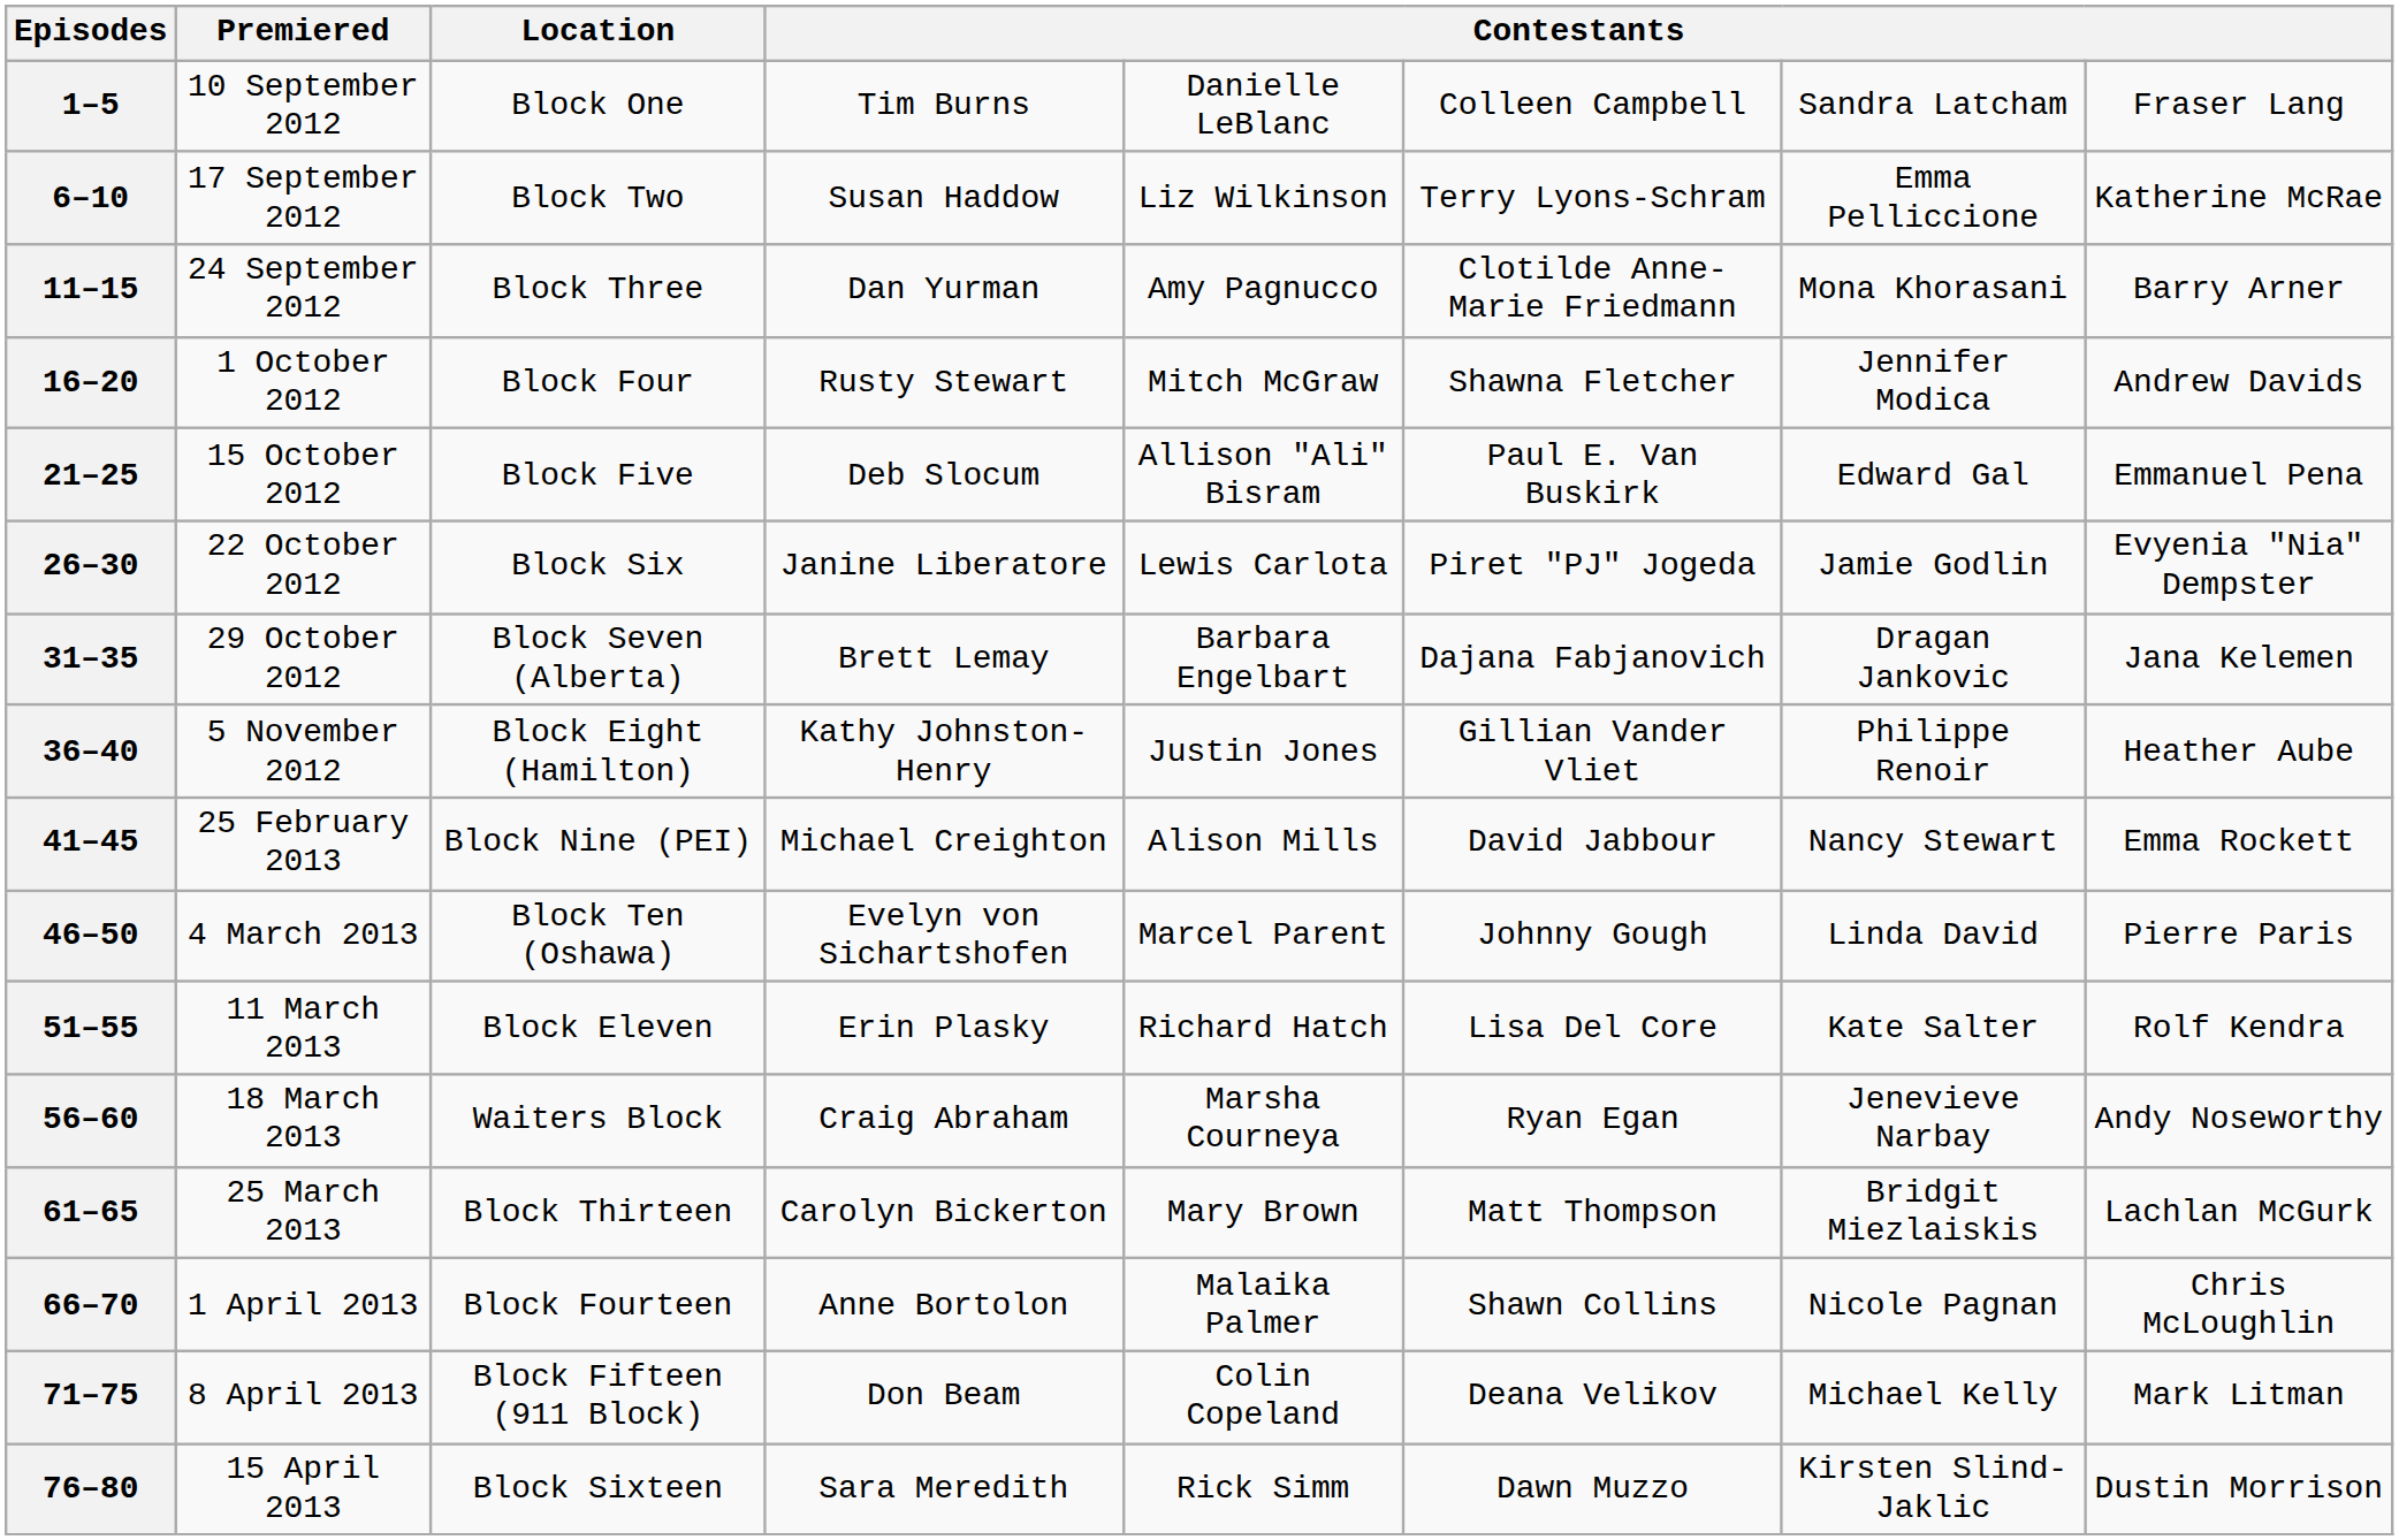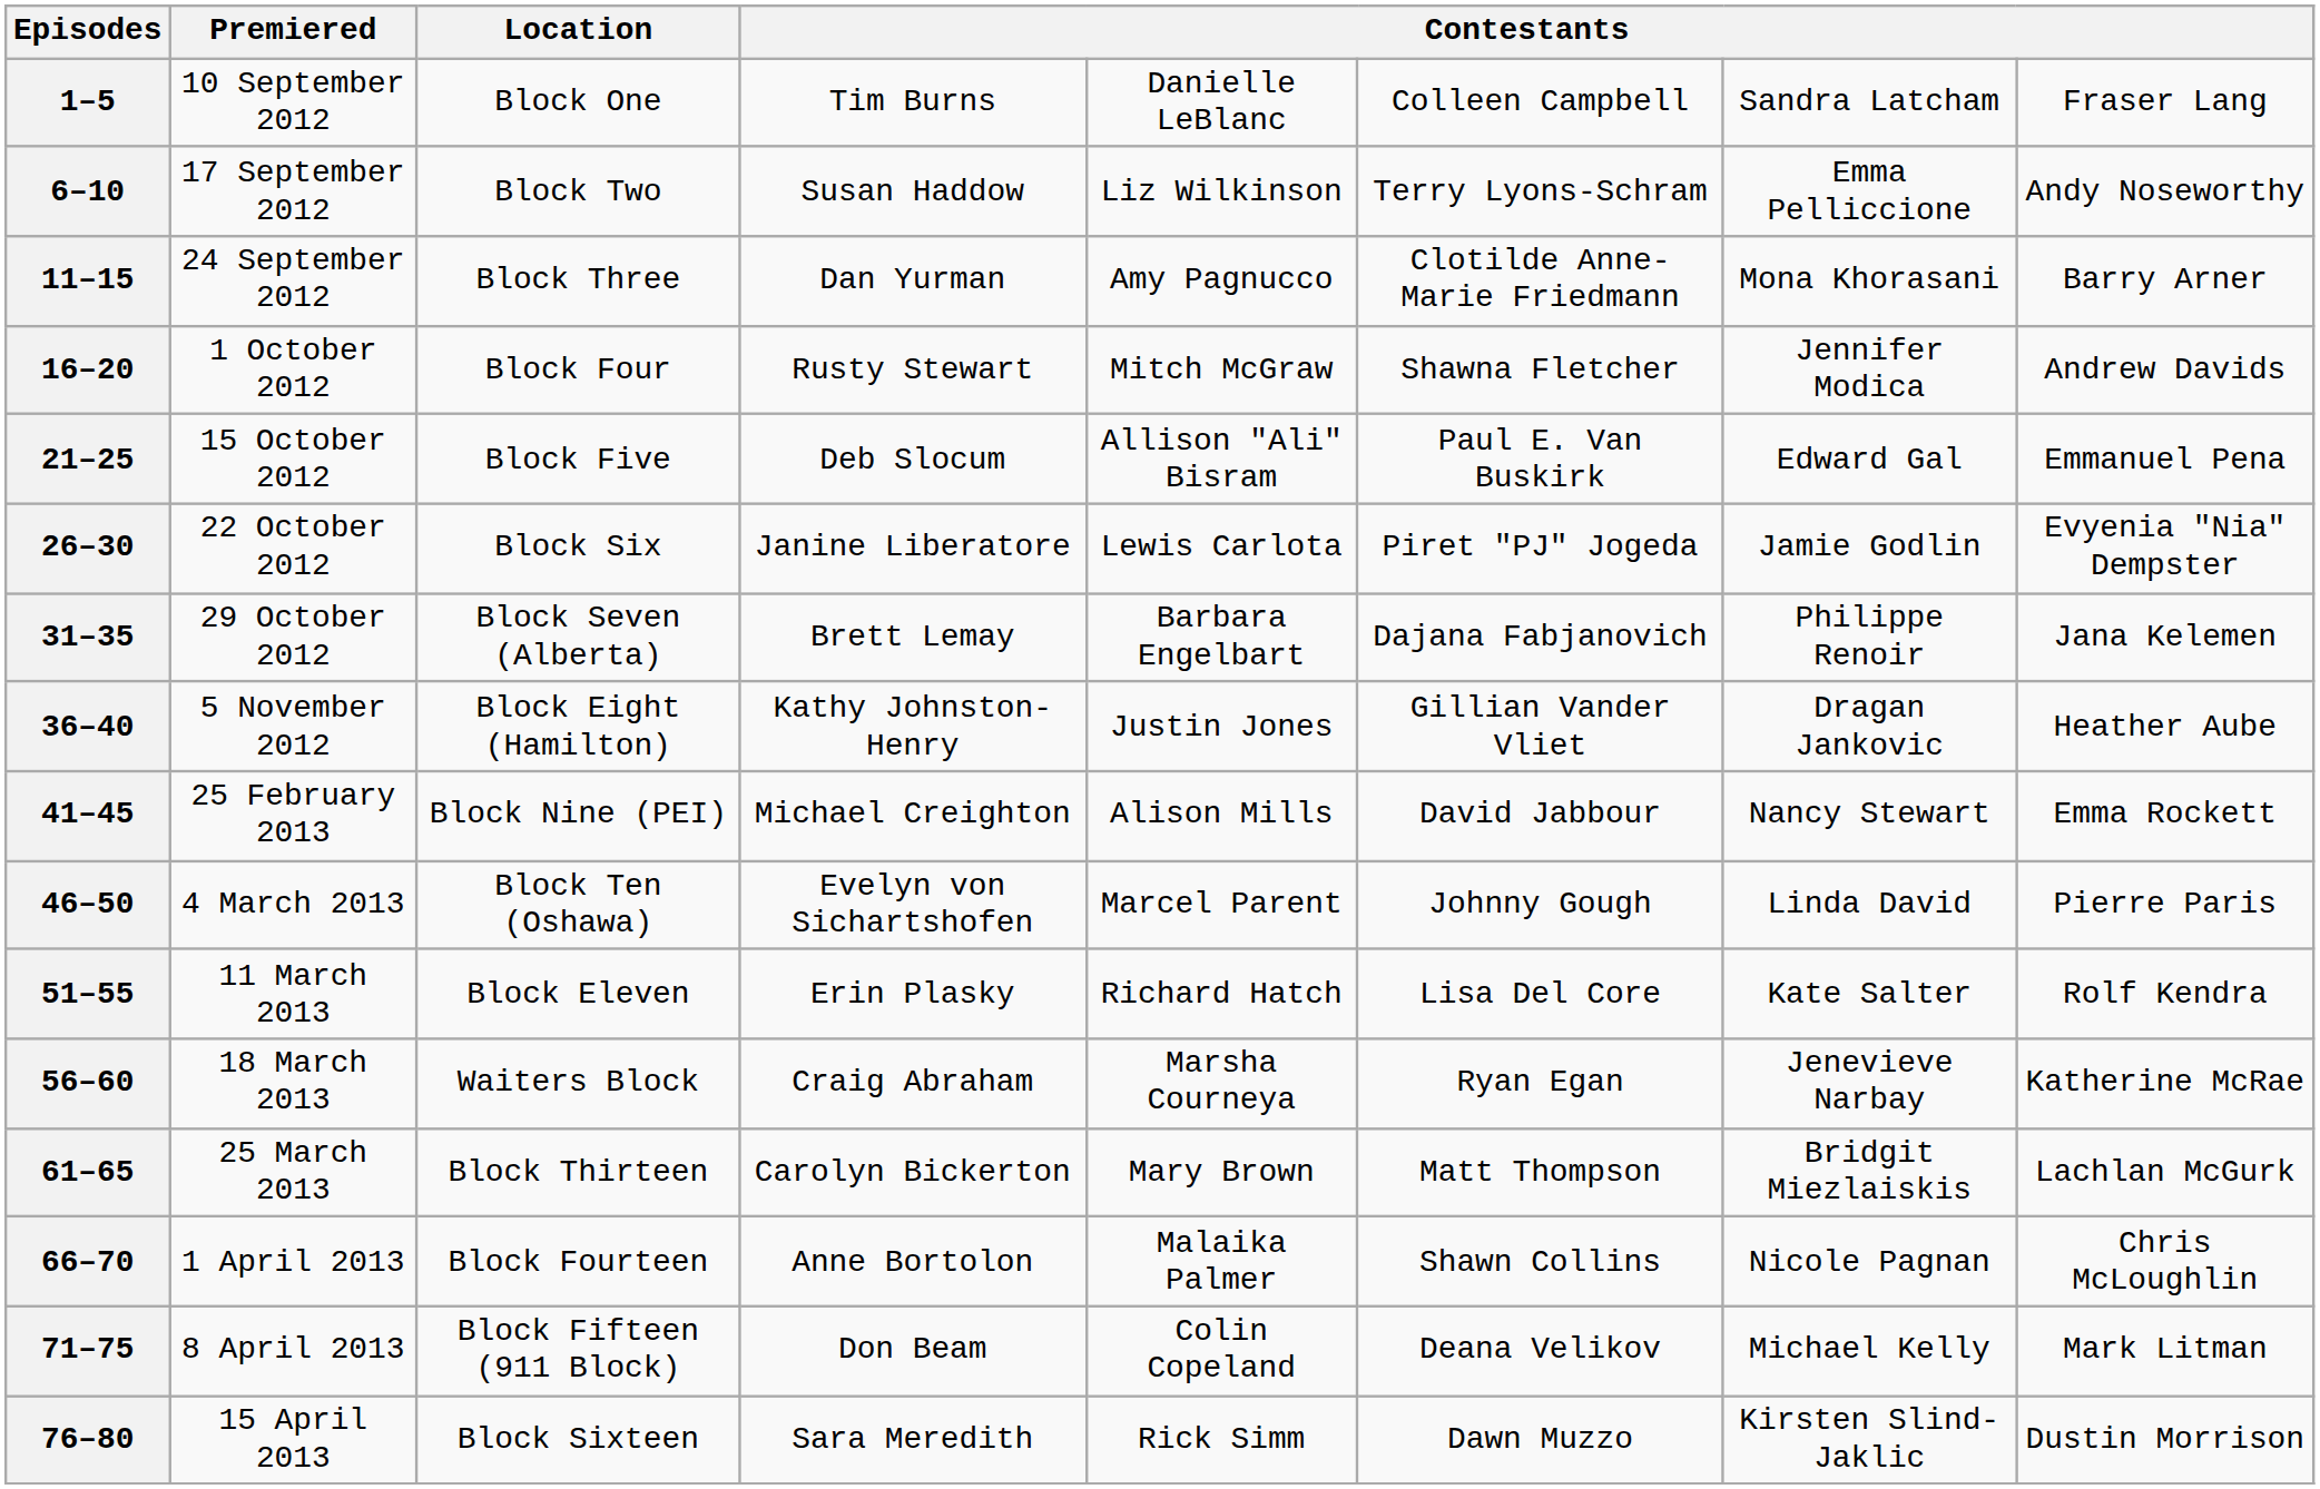 <table class="wikitable" style="font-size:90%; text-align:center">
 <tr>
 <th>Episodes</th>
 <th>Premiered</th>
 <th>Location</th>
 <th colspan="5">Contestants</th>
 </tr>
 <tr>
 <th>1–5</th>
 <td>10 September 2012</td>
 <td>Block One</td>
 <td>Tim Burns</td>
 <td>Danielle LeBlanc</td>
 <td>Colleen Campbell</td>
 <td>Sandra Latcham</td>
 <td>Fraser Lang</td>
 </tr>
 <tr>
 <th>6–10</th>
 <td>17 September 2012</td>
 <td>Block Two</td>
 <td>Susan Haddow</td>
 <td>Liz Wilkinson</td>
 <td>Terry Lyons-Schram</td>
 <td>Emma Pelliccione</td>
-<td>Katherine McRae</td>
+<td>Andy Noseworthy</td>
 </tr>
 <tr>
 <th>11–15</th>
 <td>24 September 2012</td>
 <td>Block Three</td>
 <td>Dan Yurman</td>
 <td>Amy Pagnucco</td>
 <td>Clotilde Anne-Marie Friedmann</td>
 <td>Mona Khorasani</td>
 <td>Barry Arner</td>
 </tr>
 <tr>
 <th>16–20</th>
 <td>1 October 2012</td>
 <td>Block Four</td>
 <td>Rusty Stewart</td>
 <td>Mitch McGraw</td>
 <td>Shawna Fletcher</td>
 <td>Jennifer Modica</td>
 <td>Andrew Davids</td>
 </tr>
 <tr>
 <th>21–25</th>
 <td>15 October 2012</td>
 <td>Block Five</td>
 <td>Deb Slocum</td>
 <td>Allison "Ali" Bisram</td>
 <td>Paul E. Van Buskirk</td>
 <td>Edward Gal</td>
 <td>Emmanuel Pena</td>
 </tr>
 <tr>
 <th>26–30</th>
 <td>22 October 2012</td>
 <td>Block Six</td>
 <td>Janine Liberatore</td>
 <td>Lewis Carlota</td>
 <td>Piret "PJ" Jogeda</td>
 <td>Jamie Godlin</td>
 <td>Evyenia "Nia" Dempster</td>
 </tr>
 <tr>
 <th>31–35</th>
 <td>29 October 2012</td>
 <td>Block Seven (Alberta)</td>
 <td>Brett Lemay</td>
 <td>Barbara Engelbart</td>
 <td>Dajana Fabjanovich</td>
-<td>Dragan Jankovic</td>
+<td>Philippe Renoir</td>
 <td>Jana Kelemen</td>
 </tr>
 <tr>
 <th>36–40</th>
 <td>5 November 2012</td>
 <td>Block Eight (Hamilton)</td>
 <td>Kathy Johnston-Henry</td>
 <td>Justin Jones</td>
 <td>Gillian Vander Vliet</td>
-<td>Philippe Renoir</td>
+<td>Dragan Jankovic</td>
 <td>Heather Aube</td>
 </tr>
 <tr>
 <th>41–45</th>
 <td>25 February 2013</td>
 <td>Block Nine (PEI)</td>
 <td>Michael Creighton</td>
 <td>Alison Mills</td>
 <td>David Jabbour</td>
 <td>Nancy Stewart</td>
 <td>Emma Rockett</td>
 </tr>
 <tr>
 <th>46–50</th>
 <td>4 March 2013</td>
 <td>Block Ten (Oshawa)</td>
 <td>Evelyn von Sichartshofen</td>
 <td>Marcel Parent</td>
 <td>Johnny Gough</td>
 <td>Linda David</td>
 <td>Pierre Paris</td>
 </tr>
 <tr>
 <th>51–55</th>
 <td>11 March 2013</td>
 <td>Block Eleven</td>
 <td>Erin Plasky</td>
 <td>Richard Hatch</td>
 <td>Lisa Del Core</td>
 <td>Kate Salter</td>
 <td>Rolf Kendra</td>
 </tr>
 <tr>
 <th>56–60</th>
 <td>18 March 2013</td>
 <td>Waiters Block</td>
 <td>Craig Abraham</td>
 <td>Marsha Courneya</td>
 <td>Ryan Egan</td>
 <td>Jenevieve Narbay</td>
-<td>Andy Noseworthy</td>
+<td>Katherine McRae</td>
 </tr>
 <tr>
 <th>61–65</th>
 <td>25 March 2013</td>
 <td>Block Thirteen</td>
 <td>Carolyn Bickerton</td>
 <td>Mary Brown</td>
 <td>Matt Thompson</td>
 <td>Bridgit Miezlaiskis</td>
 <td>Lachlan McGurk</td>
 </tr>
 <tr>
 <th>66–70</th>
 <td>1 April 2013</td>
 <td>Block Fourteen</td>
 <td>Anne Bortolon</td>
 <td>Malaika Palmer</td>
 <td>Shawn Collins</td>
 <td>Nicole Pagnan</td>
 <td>Chris McLoughlin</td>
 </tr>
 <tr>
 <th>71–75</th>
 <td>8 April 2013</td>
 <td>Block Fifteen (911 Block)</td>
 <td>Don Beam</td>
 <td>Colin Copeland</td>
 <td>Deana Velikov</td>
 <td>Michael Kelly</td>
 <td>Mark Litman</td>
 </tr>
 <tr>
 <th>76–80</th>
 <td>15 April 2013</td>
 <td>Block Sixteen</td>
 <td>Sara Meredith</td>
 <td>Rick Simm</td>
 <td>Dawn Muzzo</td>
 <td>Kirsten Slind-Jaklic</td>
 <td>Dustin Morrison</td>
 </tr>
 <tr>
 </tr>
 </table>
